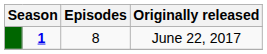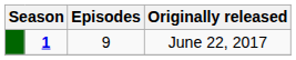 <table class="wikitable" style="text-align:center;">
 <tr>
 <th colspan="2">Season</th>
 <th>Episodes</th>
 <th>Originally released</th>
 </tr>
 <tr>
 <td style="background:#006600;"></td>
 <td><strong><a href='#'>1</a></strong></td>
-<td>8</td>
+<td>9</td>
 <td>June 22, 2017</td>
 </tr>
 <tr>
 </tr>
 </table>
